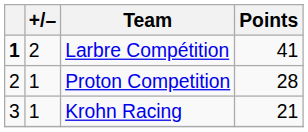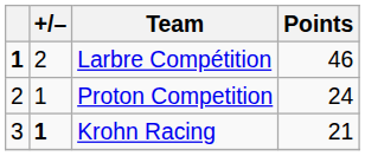 <table class="wikitable" style="font-size: 95%;">
 <tr>
 <th scope="col"></th>
 <th scope="col">+/–</th>
 <th scope="col">Team</th>
 <th scope="col">Points</th>
 </tr>
 <tr>
 <td align="center"><strong>1</strong></td>
 <td align="left"> 2</td>
 <td> <a href='#'>Larbre Compétition</a></td>
-<td align="right">41</td>
+<td align="right">46</td>
 </tr>
 <tr>
 <td align="center">2</td>
 <td align="left"> 1</td>
 <td> <a href='#'>Proton Competition</a></td>
-<td align="right">28</td>
+<td align="right">24</td>
 </tr>
 <tr>
 <td align="center">3</td>
-<td align="left"> 1</td>
+<td align="left"><strong> 1</strong></td>
 <td> <a href='#'>Krohn Racing</a></td>
 <td align="right">21</td>
 </tr>
 <tr>
 </tr>
 </table>
